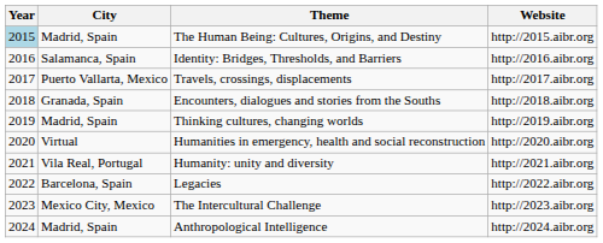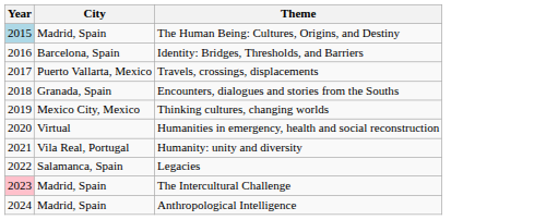 <table class="wikitable sortable">
 <tr>
 <th>Year</th>
 <th>City</th>
 <th>Theme</th>
-<th>Website</th>
 </tr>
 <tr>
 <td style="background: lightblue;">2015</td>
 <td>Madrid, Spain</td>
 <td>The Human Being: Cultures, Origins, and Destiny</td>
-<td>http://2015.aibr.org</td>
 </tr>
 <tr>
 <td>2016</td>
-<td>Salamanca, Spain</td>
+<td>Barcelona, Spain</td>
 <td>Identity: Bridges, Thresholds, and Barriers</td>
-<td>http://2016.aibr.org</td>
 </tr>
 <tr>
 <td>2017</td>
 <td>Puerto Vallarta, Mexico</td>
 <td>Travels, crossings, displacements</td>
-<td>http://2017.aibr.org</td>
 </tr>
 <tr>
 <td>2018</td>
 <td>Granada, Spain</td>
 <td>Encounters, dialogues and stories from the Souths</td>
-<td>http://2018.aibr.org</td>
 </tr>
 <tr>
 <td>2019</td>
-<td>Madrid, Spain</td>
+<td>Mexico City, Mexico</td>
 <td>Thinking cultures, changing worlds</td>
-<td>http://2019.aibr.org</td>
 </tr>
 <tr>
 <td>2020</td>
 <td>Virtual</td>
 <td>Humanities in emergency, health and social reconstruction</td>
-<td>http://2020.aibr.org</td>
 </tr>
 <tr>
 <td>2021</td>
 <td>Vila Real, Portugal</td>
 <td>Humanity: unity and diversity</td>
-<td>http://2021.aibr.org</td>
 </tr>
 <tr>
 <td>2022</td>
-<td>Barcelona, Spain</td>
+<td>Salamanca, Spain</td>
 <td>Legacies</td>
-<td>http://2022.aibr.org</td>
 </tr>
 <tr>
-<td>2023</td>
-<td>Mexico City, Mexico</td>
+<td style="background: pink;">2023</td>
+<td>Madrid, Spain</td>
 <td>The Intercultural Challenge</td>
-<td>http://2023.aibr.org</td>
 </tr>
 <tr>
 <td>2024</td>
 <td>Madrid, Spain</td>
 <td>Anthropological Intelligence</td>
-<td>http://2024.aibr.org</td>
 </tr>
 </table>
